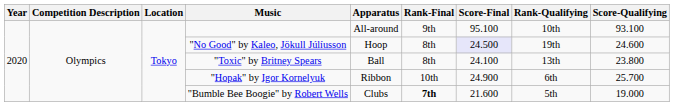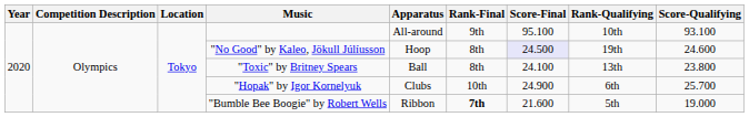 <table class="wikitable" style="text-align:center">
 <tr>
 <th>Year</th>
 <th>Competition Description</th>
 <th>Location</th>
 <th>Music</th>
 <th>Apparatus</th>
 <th>Rank-Final</th>
 <th>Score-Final</th>
 <th>Rank-Qualifying</th>
 <th>Score-Qualifying</th>
 </tr>
 <tr>
 <td rowspan="5">2020</td>
 <td rowspan="5">Olympics</td>
 <td rowspan="5"><a href='#'>Tokyo</a></td>
 <td></td>
 <td>All-around</td>
 <td>9th</td>
 <td>95.100</td>
 <td>10th</td>
 <td>93.100</td>
 </tr>
 <tr>
 <td>"<a href='#'>No Good</a>" by <a href='#'>Kaleo</a>, <a href='#'>Jökull Júlíusson</a></td>
 <td>Hoop</td>
 <td>8th</td>
 <td style="background: lavender;">24.500</td>
 <td>19th</td>
 <td>24.600</td>
 </tr>
 <tr>
 <td>"<a href='#'>Toxic</a>" by <a href='#'>Britney Spears</a></td>
 <td>Ball</td>
 <td>8th</td>
 <td>24.100</td>
 <td>13th</td>
 <td>23.800</td>
 </tr>
 <tr>
 <td>"<a href='#'>Hopak</a>" by <a href='#'>Igor Kornelyuk</a></td>
-<td>Ribbon</td>
+<td>Clubs</td>
 <td>10th</td>
 <td>24.900</td>
 <td>6th</td>
 <td>25.700</td>
 </tr>
 <tr>
 <td>"Bumble Bee Boogie" by <a href='#'>Robert Wells</a></td>
-<td>Clubs</td>
+<td>Ribbon</td>
 <td><strong>7th</strong></td>
 <td>21.600</td>
 <td>5th</td>
 <td>19.000</td>
 </tr>
 </table>
